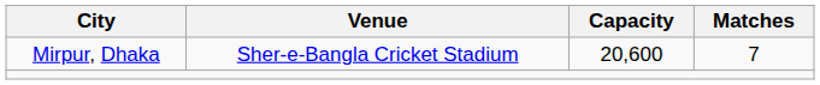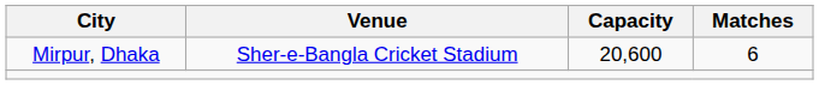 <table class="wikitable" style="text-align:center; width:40%; margin:auto">
 <tr>
 <th>City</th>
 <th>Venue</th>
 <th>Capacity</th>
 <th>Matches</th>
 </tr>
 <tr>
 <td><a href='#'>Mirpur</a>, <a href='#'>Dhaka</a></td>
 <td><a href='#'>Sher-e-Bangla Cricket Stadium</a><br></td>
 <td>20,600</td>
-<td>7</td>
+<td>6</td>
 </tr>
 <tr>
 <td colspan="4"></td>
 </tr>
 </table>
